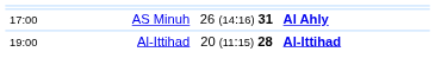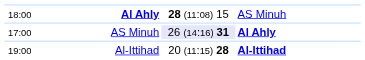 <table style="text-align:center" width=550>
 <tr>
 <th width=5%></th>
 <th width=25%></th>
 <th width=15%></th>
 <th width=25%></th>
 <th width=5%></th>
 </tr>
 <tr align="left" bgcolor=#D0E7FF>
 <td colspan=4></td>
 </tr>
+<tr>
+<td><small>18:00</small></td>
+<td align="right"><strong><a href='#'>Al Ahly</a></strong> </td>
+<td><strong>28</strong> <small>(11</small>:<small>08)</small> 15</td>
+<td align=left> <a href='#'>AS Minuh</a></td>
+<td></td>
+</tr>
 <tr align="left" bgcolor=#D0E7FF>
 <td colspan=4></td>
 </tr>
 <tr>
 <td><small>17:00</small></td>
 <td align="right"><a href='#'>AS Minuh</a> </td>
-<td>26 <small>(14</small>:<small>16)</small> <strong>31</strong></td>
+<td style="background: lavender;">26 <small>(14</small>:<small>16)</small> <strong>31</strong></td>
 <td align=left> <strong><a href='#'>Al Ahly</a></strong></td>
 <td></td>
 </tr>
 <tr align="left" bgcolor=#D0E7FF>
 <td colspan=4></td>
 </tr>
 <tr>
 <td><small>19:00</small></td>
 <td align="right"><a href='#'>Al-Ittihad</a> </td>
 <td>20 <small>(11</small>:<small>15)</small> <strong>28</strong></td>
 <td align=left> <strong><a href='#'>Al-Ittihad</a></strong></td>
 <td></td>
 </tr>
 </table>
